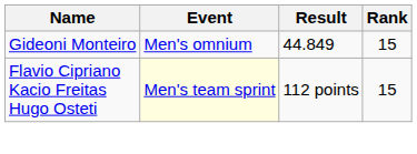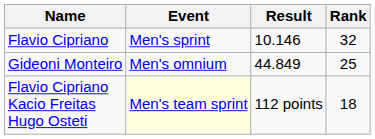 <table class="wikitable sortable">
 <tr>
 <th>Name</th>
 <th>Event</th>
 <th>Result</th>
 <th>Rank</th>
 </tr>
 <tr>
+<td><a href='#'>Flavio Cipriano</a></td>
+<td><a href='#'>Men's sprint</a></td>
+<td>10.146</td>
+<td align=center>32</td>
+</tr>
+<tr>
 <td><a href='#'>Gideoni Monteiro</a></td>
 <td><a href='#'>Men's omnium</a></td>
 <td>44.849</td>
-<td align=center>15</td>
+<td align=center>25</td>
 </tr>
 <tr>
 <td><a href='#'>Flavio Cipriano</a><br><a href='#'>Kacio Freitas</a><br><a href='#'>Hugo Osteti</a></td>
 <td style="background: lightyellow;"><a href='#'>Men's team sprint</a></td>
 <td>112 points</td>
-<td align=center>15</td>
+<td align=center>18</td>
 </tr>
 </table>
